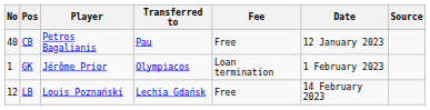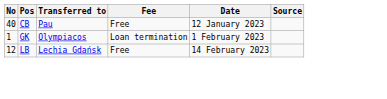 <table class="wikitable">
 <tr>
 <th>No</th>
 <th>Pos</th>
-<th>Player</th>
 <th>Transferred to</th>
 <th>Fee</th>
 <th>Date</th>
 <th>Source</th>
 </tr>
 <tr>
 <td>40</td>
 <td><a href='#'>CB</a></td>
-<td><a href='#'>Petros Bagalianis</a></td>
 <td><a href='#'>Pau</a></td>
 <td>Free</td>
 <td>12 January 2023</td>
 <td></td>
 </tr>
 <tr>
 <td>1</td>
 <td><a href='#'>GK</a></td>
-<td><a href='#'>Jérôme Prior</a></td>
 <td><a href='#'>Olympiacos</a></td>
 <td>Loan termination</td>
 <td>1 February 2023</td>
 <td></td>
 </tr>
 <tr>
 <td>12</td>
 <td><a href='#'>LB</a></td>
-<td><a href='#'>Louis Poznański</a></td>
 <td><a href='#'>Lechia Gdańsk</a></td>
 <td>Free</td>
 <td>14 February 2023</td>
 <td></td>
 </tr>
 </table>
